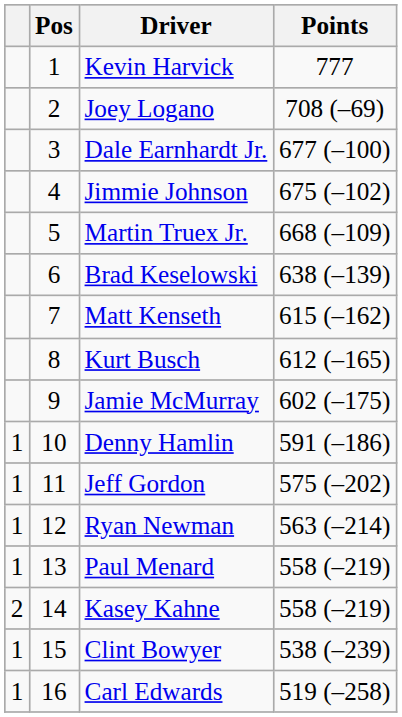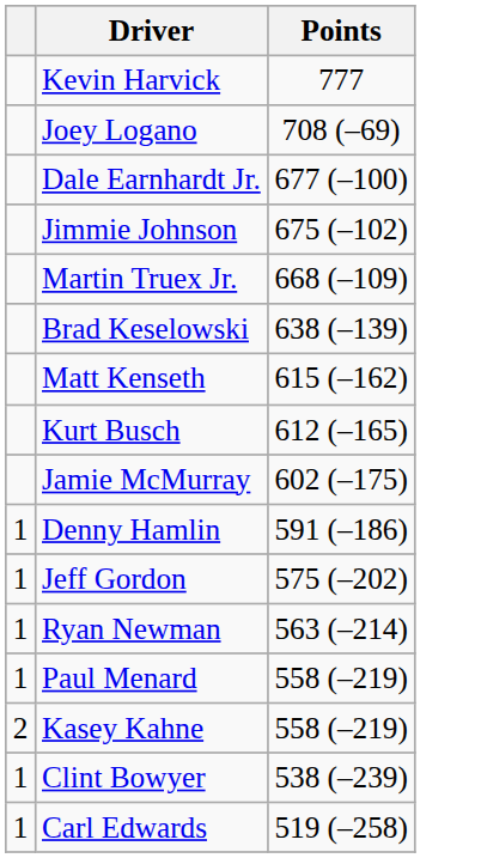 <table class="wikitable" style="font-size: 95%;">
 <tr>
 <th></th>
-<th>Pos</th>
 <th>Driver</th>
 <th>Points</th>
 </tr>
 <tr>
 <td align="left"></td>
-<td style="text-align:center;">1</td>
 <td><a href='#'>Kevin Harvick</a></td>
 <td style="text-align:center;">777</td>
 </tr>
 <tr>
 <td align="left"></td>
-<td style="text-align:center;">2</td>
 <td><a href='#'>Joey Logano</a></td>
 <td style="text-align:center;">708 (–69)</td>
 </tr>
 <tr>
 <td align="left"></td>
-<td style="text-align:center;">3</td>
 <td><a href='#'>Dale Earnhardt Jr.</a></td>
 <td style="text-align:center;">677 (–100)</td>
 </tr>
 <tr>
 <td align="left"></td>
-<td style="text-align:center;">4</td>
 <td><a href='#'>Jimmie Johnson</a></td>
 <td style="text-align:center;">675 (–102)</td>
 </tr>
 <tr>
 <td align="left"></td>
-<td style="text-align:center;">5</td>
 <td><a href='#'>Martin Truex Jr.</a></td>
 <td style="text-align:center;">668 (–109)</td>
 </tr>
 <tr>
 <td align="left"></td>
-<td style="text-align:center;">6</td>
 <td><a href='#'>Brad Keselowski</a></td>
 <td style="text-align:center;">638 (–139)</td>
 </tr>
 <tr>
 <td align="left"></td>
-<td style="text-align:center;">7</td>
 <td><a href='#'>Matt Kenseth</a></td>
 <td style="text-align:center;">615 (–162)</td>
 </tr>
 <tr>
 <td align="left"></td>
-<td style="text-align:center;">8</td>
 <td><a href='#'>Kurt Busch</a></td>
 <td style="text-align:center;">612 (–165)</td>
 </tr>
 <tr>
 <td align="left"></td>
-<td style="text-align:center;">9</td>
 <td><a href='#'>Jamie McMurray</a></td>
 <td style="text-align:center;">602 (–175)</td>
 </tr>
 <tr>
 <td align="left"> 1</td>
-<td style="text-align:center;">10</td>
 <td><a href='#'>Denny Hamlin</a></td>
 <td style="text-align:center;">591 (–186)</td>
 </tr>
 <tr>
 <td align="left"> 1</td>
-<td style="text-align:center;">11</td>
 <td><a href='#'>Jeff Gordon</a></td>
 <td style="text-align:center;">575 (–202)</td>
 </tr>
 <tr>
 <td align="left"> 1</td>
-<td style="text-align:center;">12</td>
 <td><a href='#'>Ryan Newman</a></td>
 <td style="text-align:center;">563 (–214)</td>
 </tr>
 <tr>
 <td align="left"> 1</td>
-<td style="text-align:center;">13</td>
 <td><a href='#'>Paul Menard</a></td>
 <td style="text-align:center;">558 (–219)</td>
 </tr>
 <tr>
 <td align="left"> 2</td>
-<td style="text-align:center;">14</td>
 <td><a href='#'>Kasey Kahne</a></td>
 <td style="text-align:center;">558 (–219)</td>
 </tr>
 <tr>
 <td align="left"> 1</td>
-<td style="text-align:center;">15</td>
 <td><a href='#'>Clint Bowyer</a></td>
 <td style="text-align:center;">538 (–239)</td>
 </tr>
 <tr>
 <td align="left"> 1</td>
-<td style="text-align:center;">16</td>
 <td><a href='#'>Carl Edwards</a></td>
 <td style="text-align:center;">519 (–258)</td>
 </tr>
 </table>
